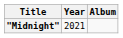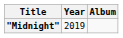 <table class="wikitable plainrowheaders" style="text-align:center;">
 <tr>
 <th scope="col" rowspan="1">Title</th>
 <th scope="col" rowspan="1">Year</th>
 <th scope="col" rowspan="1">Album</th>
 </tr>
 <tr>
 <th scope="row">"Midnight"<br></th>
-<td>2021</td>
+<td>2019</td>
 <td></td>
 </tr>
 </table>
